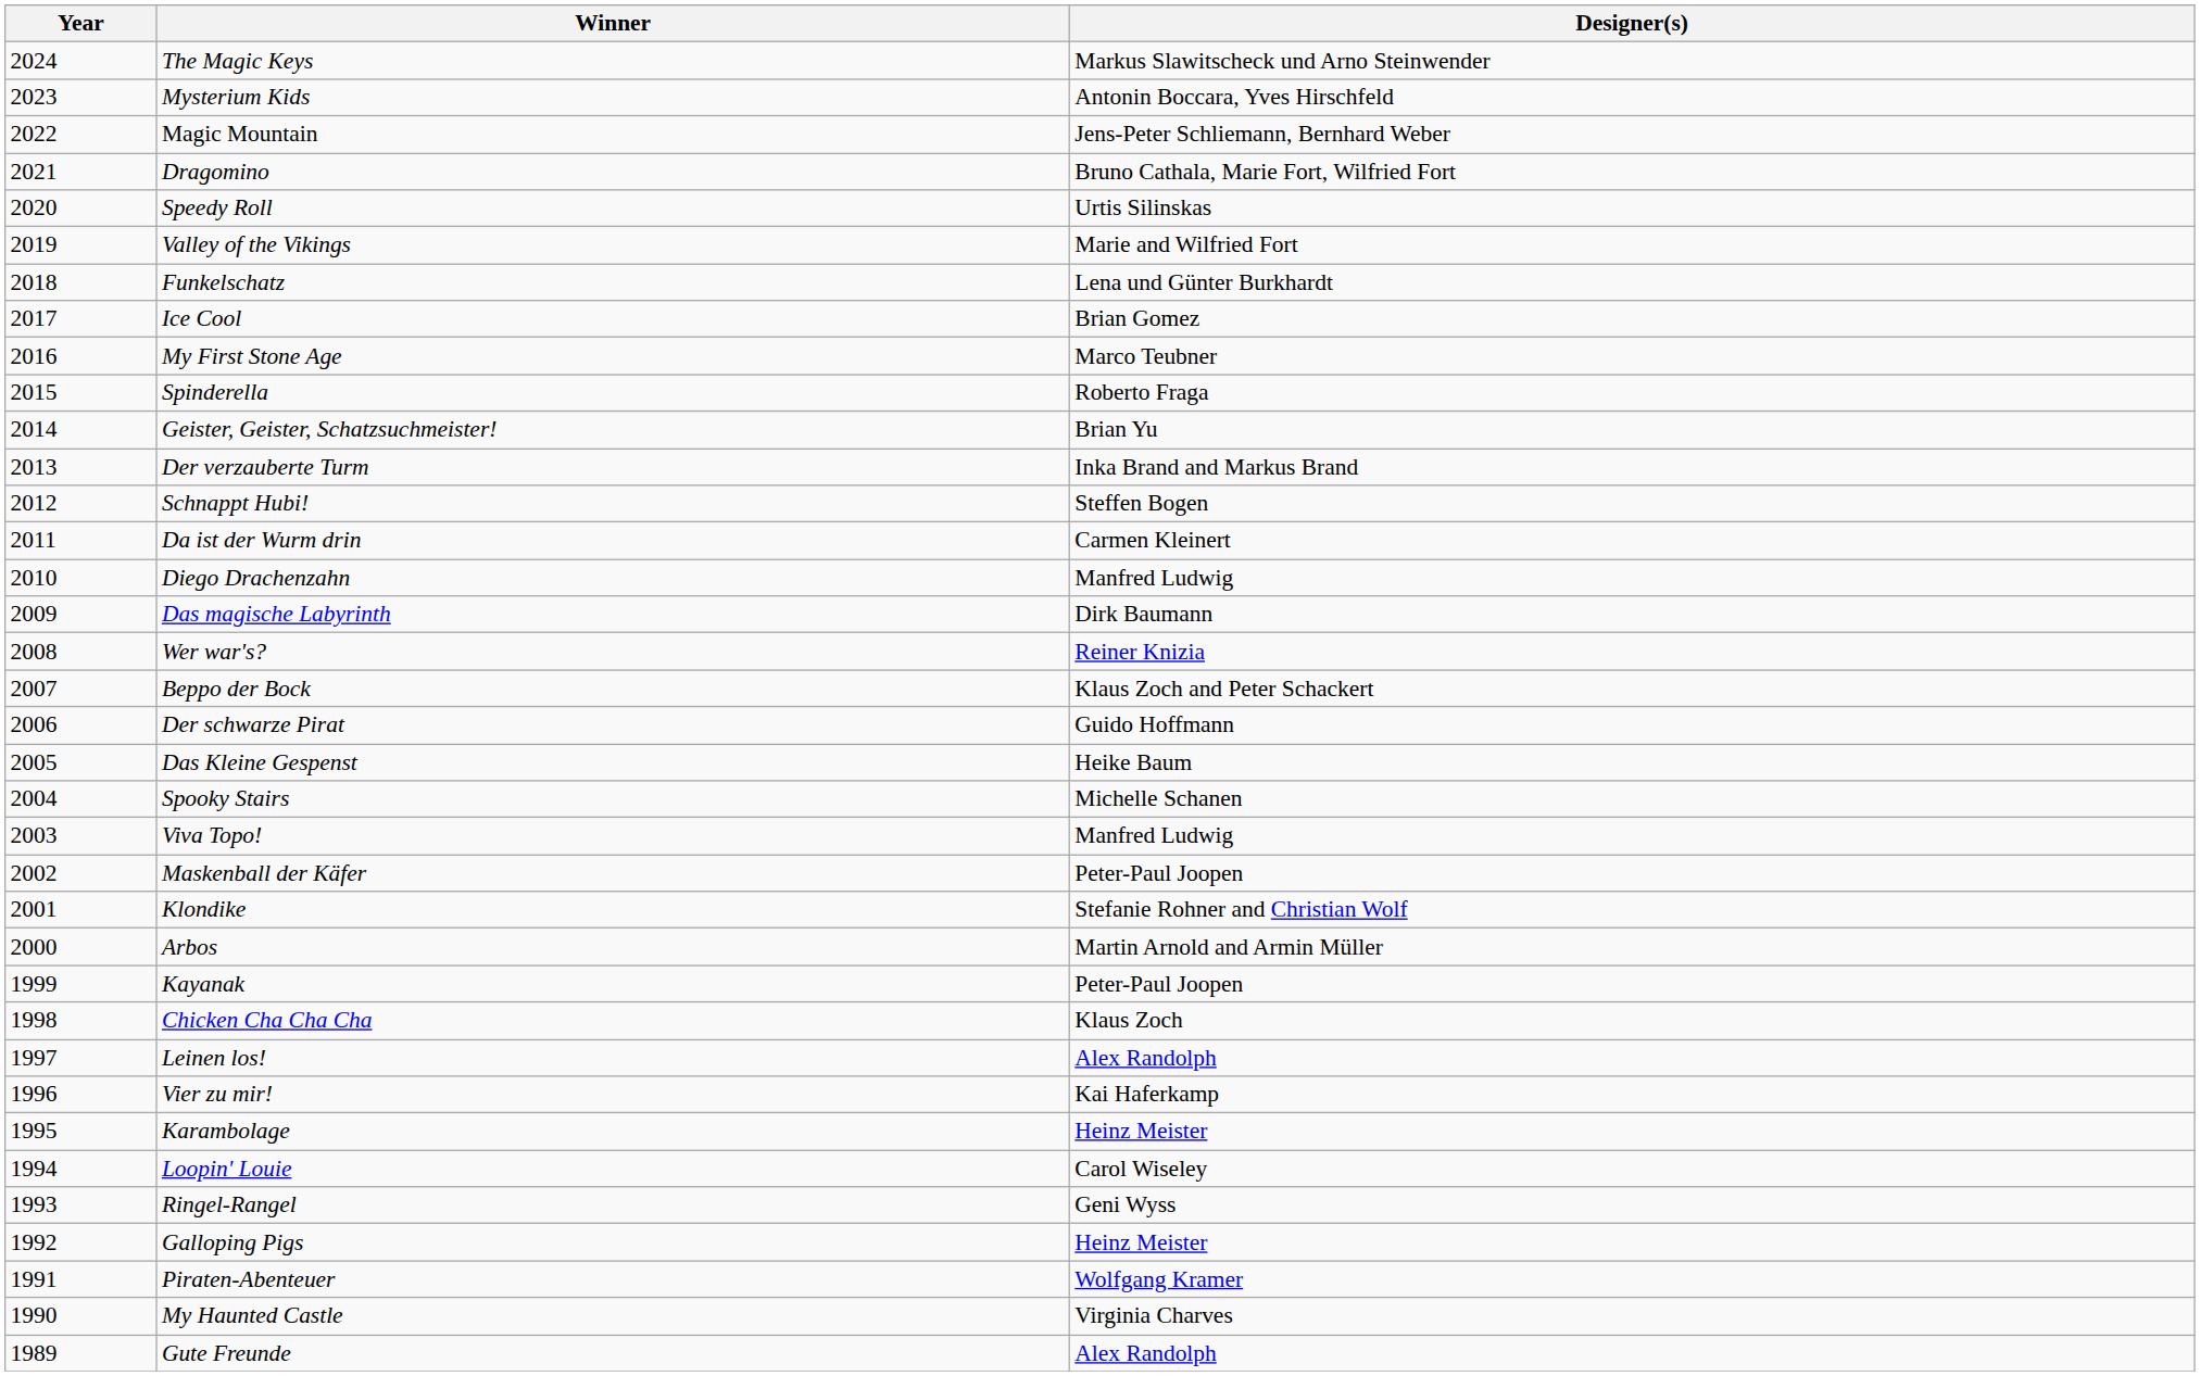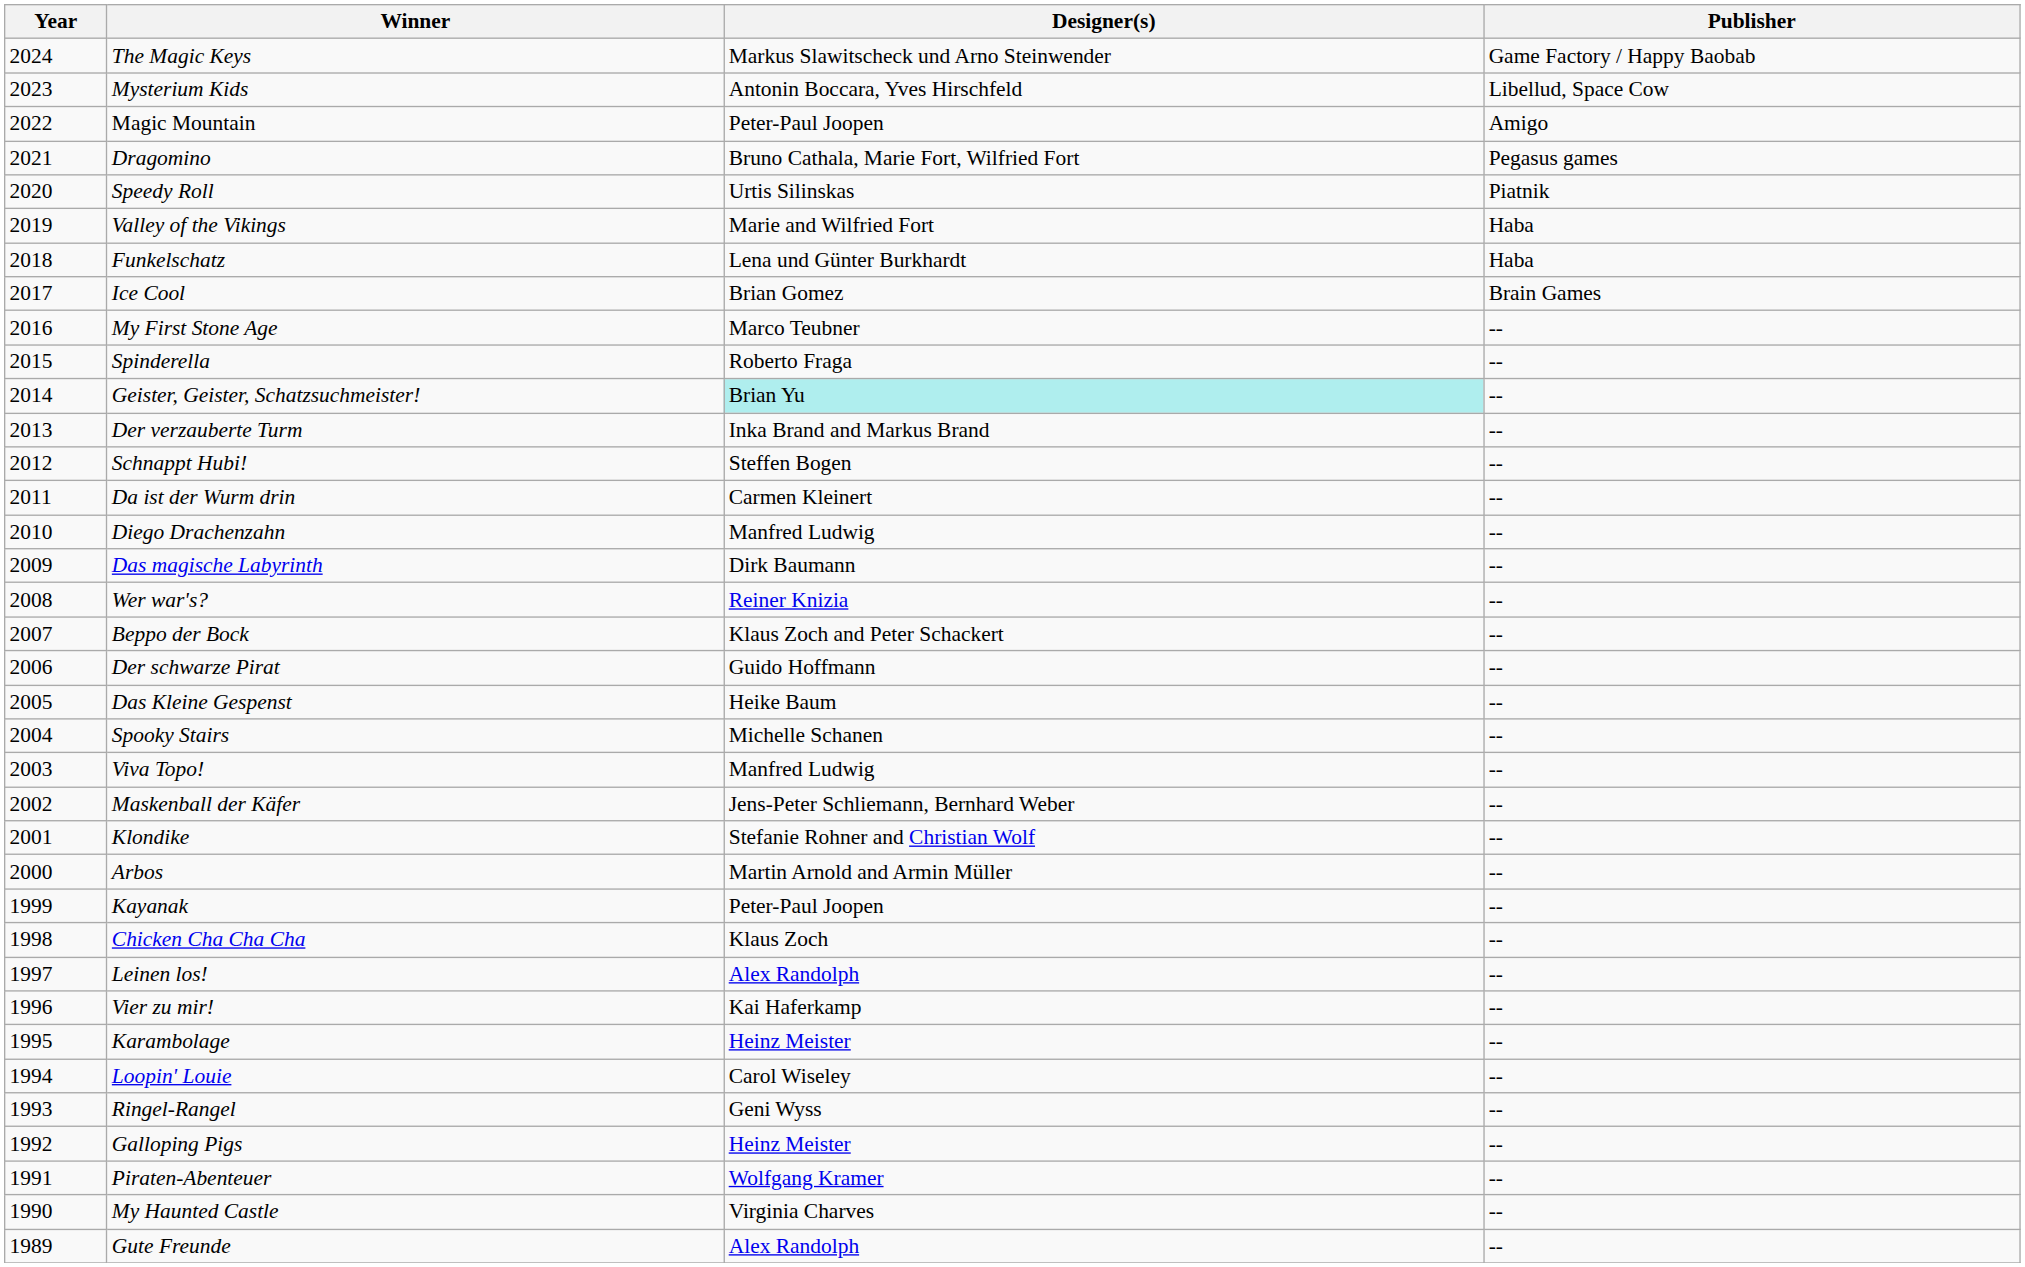 <table class="wikitable" style="width:95%;">
 <tr>
 <th>Year</th>
 <th>Winner</th>
 <th>Designer(s)</th>
+<th>Publisher</th>
 </tr>
 <tr>
 <td>2024</td>
 <td><em>The Magic Keys</em></td>
 <td>Markus Slawitscheck und Arno Steinwender</td>
+<td>Game Factory / Happy Baobab</td>
 </tr>
 <tr>
 <td>2023</td>
 <td><em>Mysterium Kids</em></td>
 <td>Antonin Boccara, Yves Hirschfeld</td>
+<td>Libellud, Space Cow</td>
 </tr>
 <tr>
 <td>2022</td>
 <td>Magic Mountain</td>
-<td>Jens-Peter Schliemann, Bernhard Weber</td>
+<td>Peter-Paul Joopen</td>
+<td>Amigo</td>
 </tr>
 <tr>
 <td>2021</td>
 <td><em>Dragomino</em></td>
 <td>Bruno Cathala, Marie Fort, Wilfried Fort</td>
+<td>Pegasus games</td>
 </tr>
 <tr>
 <td>2020</td>
 <td><em>Speedy Roll</em></td>
 <td>Urtis Silinskas</td>
+<td>Piatnik</td>
 </tr>
 <tr>
 <td>2019</td>
 <td><em>Valley of the Vikings</em></td>
 <td>Marie and Wilfried Fort</td>
+<td>Haba</td>
 </tr>
 <tr>
 <td>2018</td>
 <td><em>Funkelschatz</em></td>
 <td>Lena und Günter Burkhardt</td>
+<td>Haba</td>
 </tr>
 <tr>
 <td>2017</td>
 <td><em>Ice Cool</em></td>
 <td>Brian Gomez</td>
+<td>Brain Games</td>
 </tr>
 <tr>
 <td>2016</td>
 <td><em>My First Stone Age</em></td>
 <td>Marco Teubner</td>
+<td>--</td>
 </tr>
 <tr>
 <td>2015</td>
 <td><em>Spinderella</em></td>
 <td>Roberto Fraga</td>
+<td>--</td>
 </tr>
 <tr>
 <td>2014</td>
 <td><em>Geister, Geister, Schatzsuchmeister!</em></td>
-<td>Brian Yu</td>
+<td style="background: paleturquoise;">Brian Yu</td>
+<td>--</td>
 </tr>
 <tr>
 <td>2013</td>
 <td><em>Der verzauberte Turm</em></td>
 <td>Inka Brand and Markus Brand</td>
+<td>--</td>
 </tr>
 <tr>
 <td>2012</td>
 <td><em>Schnappt Hubi!</em></td>
 <td>Steffen Bogen</td>
+<td>--</td>
 </tr>
 <tr>
 <td>2011</td>
 <td><em>Da ist der Wurm drin</em></td>
 <td>Carmen Kleinert</td>
+<td>--</td>
 </tr>
 <tr>
 <td>2010</td>
 <td><em>Diego Drachenzahn</em></td>
 <td>Manfred Ludwig</td>
+<td>--</td>
 </tr>
 <tr>
 <td>2009</td>
 <td><em><a href='#'>Das magische Labyrinth</a></em></td>
 <td>Dirk Baumann</td>
+<td>--</td>
 </tr>
 <tr>
 <td>2008</td>
 <td><em>Wer war's?</em></td>
 <td><a href='#'>Reiner Knizia</a></td>
+<td>--</td>
 </tr>
 <tr>
 <td>2007</td>
 <td><em>Beppo der Bock</em></td>
 <td>Klaus Zoch and Peter Schackert</td>
+<td>--</td>
 </tr>
 <tr>
 <td>2006</td>
 <td><em>Der schwarze Pirat</em></td>
 <td>Guido Hoffmann</td>
+<td>--</td>
 </tr>
 <tr>
 <td>2005</td>
 <td><em>Das Kleine Gespenst</em></td>
 <td>Heike Baum</td>
+<td>--</td>
 </tr>
 <tr>
 <td>2004</td>
 <td><em>Spooky Stairs</em></td>
 <td>Michelle Schanen</td>
+<td>--</td>
 </tr>
 <tr>
 <td>2003</td>
 <td><em>Viva Topo!</em></td>
 <td>Manfred Ludwig</td>
+<td>--</td>
 </tr>
 <tr>
 <td>2002</td>
 <td><em>Maskenball der Käfer</em></td>
-<td>Peter-Paul Joopen</td>
+<td>Jens-Peter Schliemann, Bernhard Weber</td>
+<td>--</td>
 </tr>
 <tr>
 <td>2001</td>
 <td><em>Klondike</em></td>
 <td>Stefanie Rohner and <a href='#'>Christian Wolf</a></td>
+<td>--</td>
 </tr>
 <tr>
 <td>2000</td>
 <td><em>Arbos</em></td>
 <td>Martin Arnold and Armin Müller</td>
+<td>--</td>
 </tr>
 <tr>
 <td>1999</td>
 <td><em>Kayanak</em></td>
 <td>Peter-Paul Joopen</td>
+<td>--</td>
 </tr>
 <tr>
 <td>1998</td>
 <td><em><a href='#'>Chicken Cha Cha Cha</a></em></td>
 <td>Klaus Zoch</td>
+<td>--</td>
 </tr>
 <tr>
 <td>1997</td>
 <td><em>Leinen los!</em></td>
 <td><a href='#'>Alex Randolph</a></td>
+<td>--</td>
 </tr>
 <tr>
 <td>1996</td>
 <td><em>Vier zu mir!</em></td>
 <td>Kai Haferkamp</td>
+<td>--</td>
 </tr>
 <tr>
 <td>1995</td>
 <td><em>Karambolage</em></td>
 <td><a href='#'>Heinz Meister</a></td>
+<td>--</td>
 </tr>
 <tr>
 <td>1994</td>
 <td><em><a href='#'>Loopin' Louie</a></em></td>
 <td>Carol Wiseley</td>
+<td>--</td>
 </tr>
 <tr>
 <td>1993</td>
 <td><em>Ringel-Rangel</em></td>
 <td>Geni Wyss</td>
+<td>--</td>
 </tr>
 <tr>
 <td>1992</td>
 <td><em>Galloping Pigs</em></td>
 <td><a href='#'>Heinz Meister</a></td>
+<td>--</td>
 </tr>
 <tr>
 <td>1991</td>
 <td><em>Piraten-Abenteuer</em></td>
 <td><a href='#'>Wolfgang Kramer</a></td>
+<td>--</td>
 </tr>
 <tr>
 <td>1990</td>
 <td><em>My Haunted Castle</em></td>
 <td>Virginia Charves</td>
+<td>--</td>
 </tr>
 <tr>
 <td>1989</td>
 <td><em>Gute Freunde</em></td>
 <td><a href='#'>Alex Randolph</a></td>
+<td>--</td>
 </tr>
 </table>
